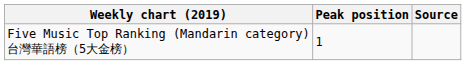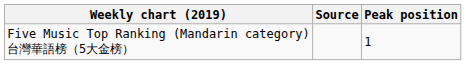 <table class="wikitable sortable plainrowheaders">
 <tr>
 <th scope="col">Weekly chart (2019)</th>
+<th class="unsortable">Source</th>
 <th scope="col">Peak position</th>
-<th class="unsortable">Source</th>
 </tr>
 <tr>
 <td>Five Music Top Ranking (Mandarin category)<br>台灣華語榜（5大金榜）</td>
+<td></td>
 <td>1</td>
-<td></td>
 </tr>
 </table>
